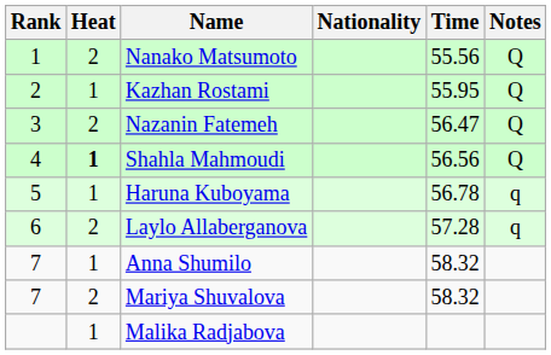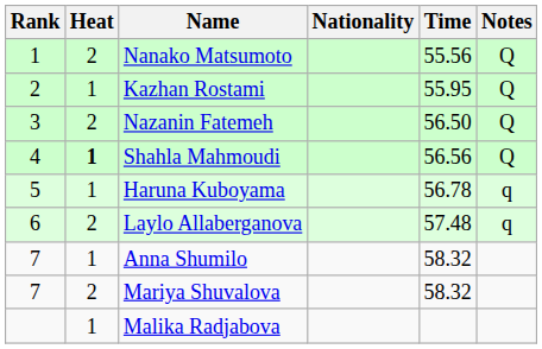 <table class="wikitable sortable" style="text-align:center">
 <tr>
 <th>Rank</th>
 <th>Heat</th>
 <th>Name</th>
 <th>Nationality</th>
 <th>Time</th>
 <th>Notes</th>
 </tr>
 <tr bgcolor=ccffcc>
 <td>1</td>
 <td>2</td>
 <td align=left><a href='#'>Nanako Matsumoto</a></td>
 <td align=left></td>
 <td>55.56</td>
 <td>Q</td>
 </tr>
 <tr bgcolor=ccffcc>
 <td>2</td>
 <td>1</td>
 <td align=left><a href='#'>Kazhan Rostami</a></td>
 <td align=left></td>
 <td>55.95</td>
 <td>Q</td>
 </tr>
 <tr bgcolor=ccffcc>
 <td>3</td>
 <td>2</td>
 <td align=left><a href='#'>Nazanin Fatemeh</a></td>
 <td align=left></td>
-<td>56.47</td>
+<td>56.50</td>
 <td>Q</td>
 </tr>
 <tr bgcolor=ccffcc>
 <td>4</td>
 <td><strong>1</strong></td>
 <td align=left><a href='#'>Shahla Mahmoudi</a></td>
 <td align=left></td>
 <td>56.56</td>
 <td>Q</td>
 </tr>
 <tr bgcolor=ddffdd>
 <td>5</td>
 <td>1</td>
 <td align=left><a href='#'>Haruna Kuboyama</a></td>
 <td align=left></td>
 <td>56.78</td>
 <td>q</td>
 </tr>
 <tr bgcolor=ddffdd>
 <td>6</td>
 <td>2</td>
 <td align=left><a href='#'>Laylo Allaberganova</a></td>
 <td align=left></td>
-<td>57.28</td>
+<td>57.48</td>
 <td>q</td>
 </tr>
 <tr>
 <td>7</td>
 <td>1</td>
 <td align=left><a href='#'>Anna Shumilo</a></td>
 <td align=left></td>
 <td>58.32</td>
 <td></td>
 </tr>
 <tr>
 <td>7</td>
 <td>2</td>
 <td align=left><a href='#'>Mariya Shuvalova</a></td>
 <td align=left></td>
 <td>58.32</td>
 <td></td>
 </tr>
 <tr>
 <td></td>
 <td>1</td>
 <td align=left><a href='#'>Malika Radjabova</a></td>
 <td align=left></td>
 <td></td>
 <td></td>
 </tr>
 </table>
